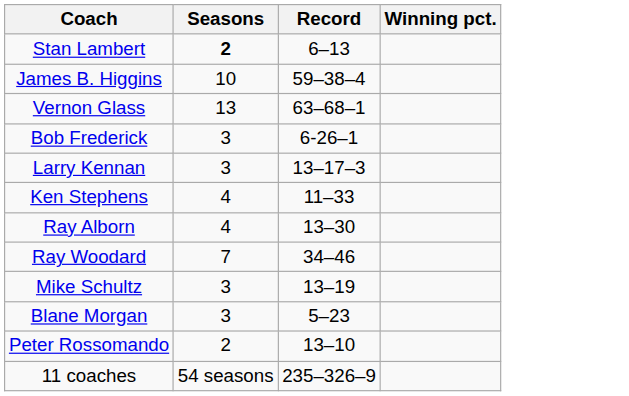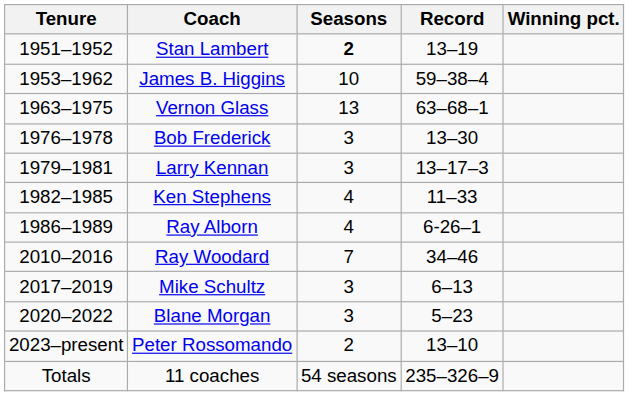 <table class="wikitable" style="text-align:center">
 <tr>
+<th>Tenure</th>
 <th>Coach</th>
 <th>Seasons</th>
 <th>Record</th>
 <th>Winning pct.</th>
 </tr>
 <tr>
+<td>1951–1952</td>
 <td><a href='#'>Stan Lambert</a></td>
 <td><strong>2</strong></td>
-<td>6–13</td>
+<td>13–19</td>
 <td></td>
 </tr>
 <tr>
+<td>1953–1962</td>
 <td><a href='#'>James B. Higgins</a></td>
 <td>10</td>
 <td>59–38–4</td>
 <td></td>
 </tr>
 <tr>
+<td>1963–1975</td>
 <td><a href='#'>Vernon Glass</a></td>
 <td>13</td>
 <td>63–68–1</td>
 <td></td>
 </tr>
 <tr>
+<td>1976–1978</td>
 <td><a href='#'>Bob Frederick</a></td>
 <td>3</td>
-<td>6-26–1</td>
+<td>13–30</td>
 <td></td>
 </tr>
 <tr>
+<td>1979–1981</td>
 <td><a href='#'>Larry Kennan</a></td>
 <td>3</td>
 <td>13–17–3</td>
 <td></td>
 </tr>
 <tr>
+<td>1982–1985</td>
 <td><a href='#'>Ken Stephens</a></td>
 <td>4</td>
 <td>11–33</td>
 <td></td>
 </tr>
 <tr>
+<td>1986–1989</td>
 <td><a href='#'>Ray Alborn</a></td>
 <td>4</td>
-<td>13–30</td>
+<td>6-26–1</td>
 <td></td>
 </tr>
 <tr>
+<td>2010–2016</td>
 <td><a href='#'>Ray Woodard</a></td>
 <td>7</td>
 <td>34–46</td>
 <td></td>
 </tr>
 <tr>
+<td>2017–2019</td>
 <td><a href='#'>Mike Schultz</a></td>
 <td>3</td>
-<td>13–19</td>
+<td>6–13</td>
 <td></td>
 </tr>
 <tr>
+<td>2020–2022</td>
 <td><a href='#'>Blane Morgan</a></td>
 <td>3</td>
 <td>5–23</td>
 <td></td>
 </tr>
 <tr>
+<td>2023–present</td>
 <td><a href='#'>Peter Rossomando</a></td>
 <td>2</td>
 <td>13–10</td>
 <td></td>
 </tr>
 <tr>
+<td>Totals</td>
 <td>11 coaches</td>
 <td>54 seasons</td>
 <td>235–326–9</td>
 <td></td>
 </tr>
 </table>
